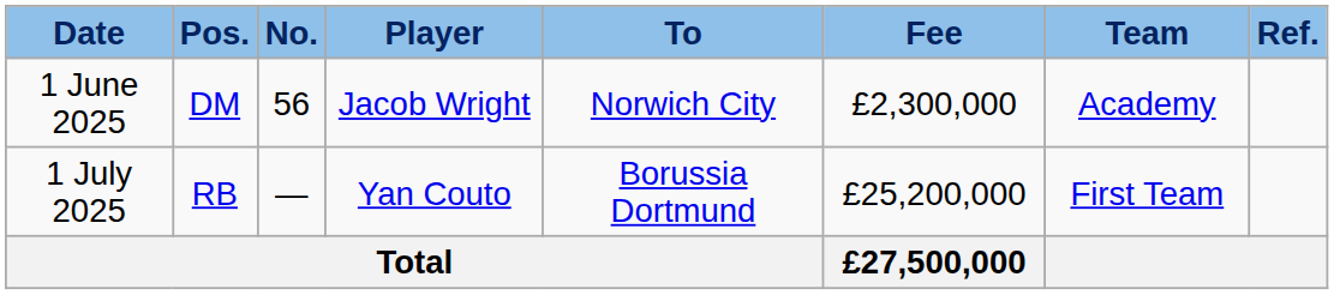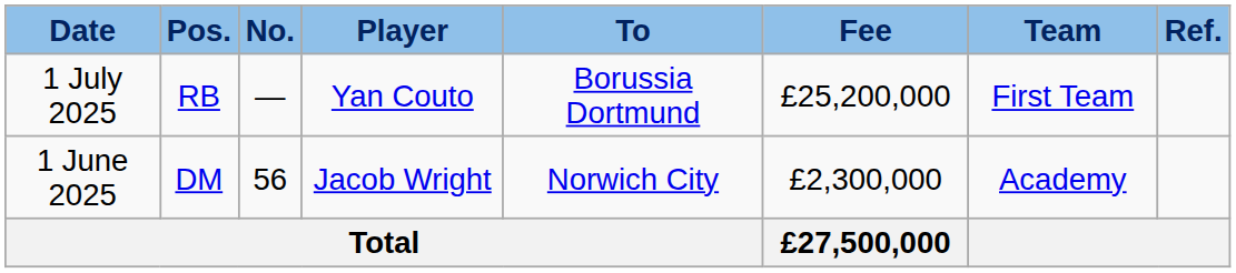 <table class="wikitable" style="text-align:center; font-size:95%; ">
 <tr>
 <th style="background:#8FC0E9; color:#022360; width:120px;">Date</th>
 <th style="background:#8FC0E9; color:#022360; width:20px;">Pos.</th>
 <th style="background:#8FC0E9; color:#022360; width:20px;">No.</th>
 <th style="background:#8FC0E9; color:#022360; width:160px;">Player</th>
 <th style="background:#8FC0E9; color:#022360; width:200px;">To</th>
 <th style="background:#8FC0E9; color:#022360; width:110px;">Fee</th>
 <th style="background:#8FC0E9; color:#022360; width:120px;">Team</th>
 <th style="background:#8FC0E9; color:#022360; width:25px;">Ref.</th>
 </tr>
 <tr>
+<td>1 July 2025</td>
+<td><a href='#'>RB</a></td>
+<td>—</td>
+<td> <a href='#'>Yan Couto</a></td>
+<td> <a href='#'>Borussia Dortmund</a></td>
+<td>£25,200,000</td>
+<td><a href='#'>First Team</a></td>
+<td></td>
+</tr>
+<tr>
 <td>1 June 2025</td>
 <td><a href='#'>DM</a></td>
 <td>56</td>
 <td> <a href='#'>Jacob Wright</a></td>
 <td> <a href='#'>Norwich City</a></td>
 <td>£2,300,000</td>
 <td><a href='#'>Academy</a></td>
 <td></td>
 </tr>
 <tr>
-<td>1 July 2025</td>
-<td><a href='#'>RB</a></td>
-<td>—</td>
-<td> <a href='#'>Yan Couto</a></td>
-<td> <a href='#'>Borussia Dortmund</a></td>
-<td>£25,200,000</td>
-<td><a href='#'>First Team</a></td>
-<td></td>
-</tr>
-<tr>
 <th colspan="5">Total</th>
 <th colspan="1"> £27,500,000</th>
 <th colspan="2"></th>
 </tr>
 </table>
